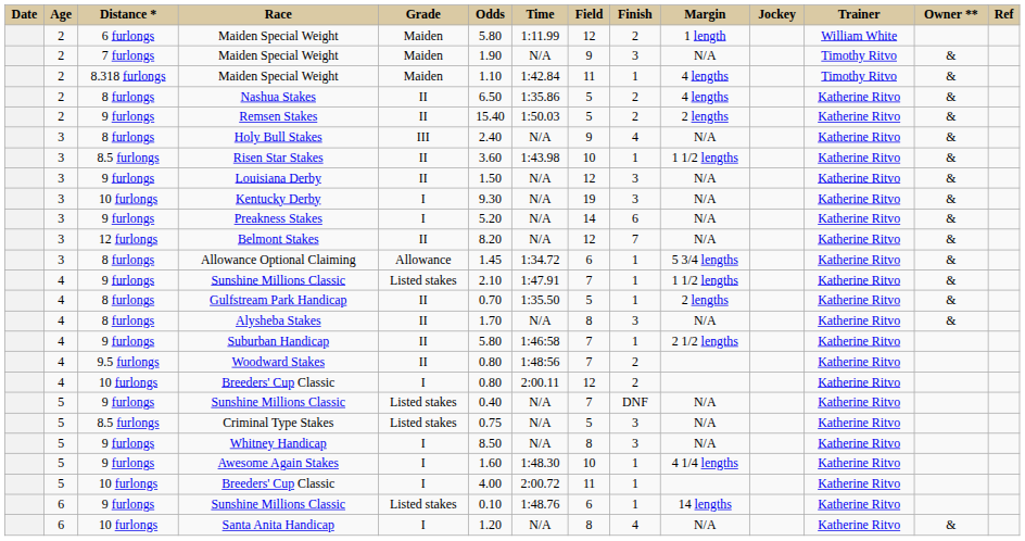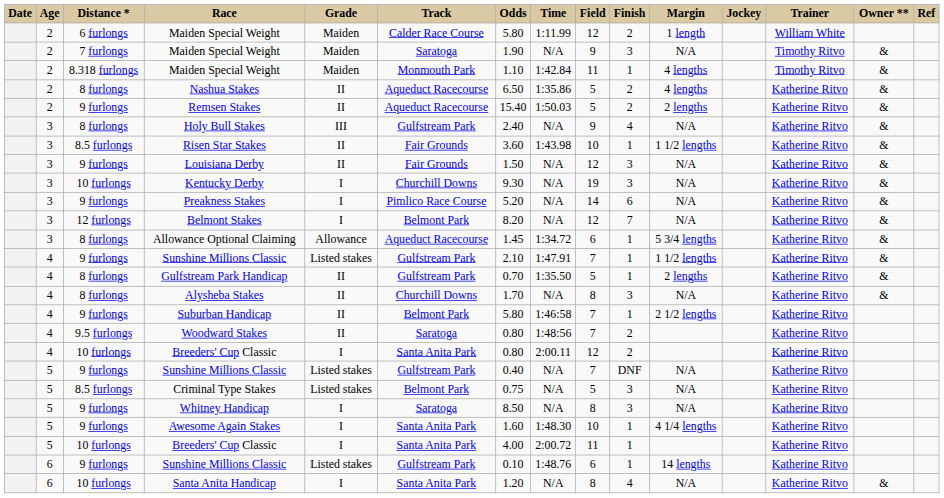 <table class = "wikitable sortable" style="text-align:center; width:100%">
 <tr>
 <th scope="col" style="background:#dacaa4;">Date</th>
 <th scope="col" class="unsortable" style="background:#dacaa4; text-align:center;">Age</th>
 <th scope="col" style="background:#dacaa4;">Distance *</th>
 <th scope="col" style="background:#dacaa4;">Race</th>
 <th scope="col" style="background:#dacaa4;">Grade</th>
+<th scope="col" style="background:#dacaa4;">Track</th>
 <th scope="col" style="background:#dacaa4;">Odds</th>
 <th scope="col" style="background:#dacaa4;">Time</th>
 <th scope="col" style="background:#dacaa4;">Field</th>
 <th scope="col" style="background:#dacaa4;">Finish</th>
 <th scope="col" style="background:#dacaa4;">Margin</th>
 <th scope="col" style="background:#dacaa4;">Jockey</th>
 <th scope="col" style="background:#dacaa4;">Trainer</th>
 <th scope="col" style="background:#dacaa4;">Owner **</th>
 <th scope="col" class="unsortable" style="background:#dacaa4;">Ref</th>
 </tr>
 <tr>
 <th scope="row" style="font-weight:normal;"></th>
 <td>2</td>
 <td>6 <a href='#'>furlongs</a></td>
 <td>Maiden Special Weight</td>
 <td>Maiden</td>
+<td><a href='#'>Calder Race Course</a></td>
 <td>5.80</td>
 <td>1:11.99</td>
 <td>12</td>
 <td>2</td>
 <td>1 <a href='#'>length</a></td>
 <td></td>
 <td><a href='#'>William White</a></td>
 <td></td>
 <td></td>
 </tr>
 <tr>
 <th scope="row" style="font-weight:normal;"></th>
 <td>2</td>
 <td>7 <a href='#'>furlongs</a></td>
 <td>Maiden Special Weight</td>
 <td>Maiden</td>
+<td><a href='#'>Saratoga</a></td>
 <td>1.90</td>
 <td>N/A</td>
 <td>9</td>
 <td>3</td>
 <td>N/A</td>
 <td></td>
 <td><a href='#'>Timothy Ritvo</a></td>
 <td> & </td>
 <td></td>
 </tr>
 <tr>
 <th scope="row" style="font-weight:normal;"></th>
 <td>2</td>
 <td>8.318 <a href='#'>furlongs</a></td>
 <td>Maiden Special Weight</td>
 <td>Maiden</td>
+<td><a href='#'>Monmouth Park</a></td>
 <td>1.10</td>
 <td>1:42.84</td>
 <td>11</td>
 <td>1</td>
 <td>4 <a href='#'>lengths</a></td>
 <td></td>
 <td><a href='#'>Timothy Ritvo</a></td>
 <td>  & </td>
 <td></td>
 </tr>
 <tr>
 <th scope="row" style="font-weight:normal;"></th>
 <td>2</td>
 <td>8 <a href='#'>furlongs</a></td>
 <td><a href='#'>Nashua Stakes</a></td>
 <td>II</td>
+<td><a href='#'>Aqueduct Racecourse</a></td>
 <td>6.50</td>
 <td>1:35.86</td>
 <td>5</td>
 <td>2</td>
 <td>4 <a href='#'>lengths</a></td>
 <td></td>
 <td><a href='#'>Katherine Ritvo</a></td>
 <td>  & </td>
 <td></td>
 </tr>
 <tr>
 <th scope="row" style="font-weight:normal;"></th>
 <td>2</td>
 <td>9 <a href='#'>furlongs</a></td>
 <td><a href='#'>Remsen Stakes</a></td>
 <td>II</td>
+<td><a href='#'>Aqueduct Racecourse</a></td>
 <td>15.40</td>
 <td>1:50.03</td>
 <td>5</td>
 <td>2</td>
 <td>2 <a href='#'>lengths</a></td>
 <td></td>
 <td><a href='#'>Katherine Ritvo</a></td>
 <td>  & </td>
 <td></td>
 </tr>
 <tr>
 <th scope="row" style="font-weight:normal;"></th>
 <td>3</td>
 <td>8 <a href='#'>furlongs</a></td>
 <td><a href='#'>Holy Bull Stakes</a></td>
 <td>III</td>
+<td><a href='#'>Gulfstream Park</a></td>
 <td>2.40</td>
 <td>N/A</td>
 <td>9</td>
 <td>4</td>
 <td>N/A</td>
 <td></td>
 <td><a href='#'>Katherine Ritvo</a></td>
 <td>  & </td>
 <td></td>
 </tr>
 <tr>
 <th scope="row" style="font-weight:normal;"></th>
 <td>3</td>
 <td>8.5 <a href='#'>furlongs</a></td>
 <td><a href='#'>Risen Star Stakes</a></td>
 <td>II</td>
+<td><a href='#'>Fair Grounds</a></td>
 <td>3.60</td>
 <td>1:43.98</td>
 <td>10</td>
 <td>1</td>
 <td>1 1/2 <a href='#'>lengths</a></td>
 <td></td>
 <td><a href='#'>Katherine Ritvo</a></td>
 <td>  & </td>
 <td></td>
 </tr>
 <tr>
 <th scope="row" style="font-weight:normal;"></th>
 <td>3</td>
 <td>9 <a href='#'>furlongs</a></td>
 <td><a href='#'>Louisiana Derby</a></td>
 <td>II</td>
+<td><a href='#'>Fair Grounds</a></td>
 <td>1.50</td>
 <td>N/A</td>
 <td>12</td>
 <td>3</td>
 <td>N/A</td>
 <td></td>
 <td><a href='#'>Katherine Ritvo</a></td>
 <td> & </td>
 <td></td>
 </tr>
 <tr>
 <th scope="row" style="font-weight:normal;"></th>
 <td>3</td>
 <td>10 <a href='#'>furlongs</a></td>
 <td><a href='#'>Kentucky Derby</a></td>
 <td>I</td>
+<td><a href='#'>Churchill Downs</a></td>
 <td>9.30</td>
 <td>N/A</td>
 <td>19</td>
 <td>3</td>
 <td>N/A</td>
 <td></td>
 <td><a href='#'>Katherine Ritvo</a></td>
 <td>  & </td>
 <td></td>
 </tr>
 <tr>
 <th scope="row" style="font-weight:normal;"></th>
 <td>3</td>
 <td>9 <a href='#'>furlongs</a></td>
 <td><a href='#'>Preakness Stakes</a></td>
 <td>I</td>
+<td><a href='#'>Pimlico Race Course</a></td>
 <td>5.20</td>
 <td>N/A</td>
 <td>14</td>
 <td>6</td>
 <td>N/A</td>
 <td></td>
 <td><a href='#'>Katherine Ritvo</a></td>
 <td>  & </td>
 <td></td>
 </tr>
 <tr>
 <th scope="row" style="font-weight:normal;"></th>
 <td>3</td>
 <td>12 <a href='#'>furlongs</a></td>
 <td><a href='#'>Belmont Stakes</a></td>
-<td>II</td>
+<td>I</td>
+<td><a href='#'>Belmont Park</a></td>
 <td>8.20</td>
 <td>N/A</td>
 <td>12</td>
 <td>7</td>
 <td>N/A</td>
 <td></td>
 <td><a href='#'>Katherine Ritvo</a></td>
 <td> & </td>
 <td></td>
 </tr>
 <tr>
 <th scope="row" style="font-weight:normal;"></th>
 <td>3</td>
 <td>8 <a href='#'>furlongs</a></td>
 <td>Allowance Optional Claiming</td>
 <td> Allowance</td>
+<td><a href='#'>Aqueduct Racecourse</a></td>
 <td>1.45</td>
 <td>1:34.72</td>
 <td>6</td>
 <td>1</td>
 <td>5 3/4 <a href='#'>lengths</a></td>
 <td></td>
 <td><a href='#'>Katherine Ritvo</a></td>
 <td>  & </td>
 <td></td>
 </tr>
 <tr>
 <th scope="row" style="font-weight:normal;"></th>
 <td>4</td>
 <td>9 <a href='#'>furlongs</a></td>
 <td><a href='#'>Sunshine Millions Classic</a></td>
 <td> Listed stakes</td>
+<td><a href='#'>Gulfstream Park</a></td>
 <td>2.10</td>
 <td>1:47.91</td>
 <td>7</td>
 <td>1</td>
 <td>1 1/2 <a href='#'>lengths</a></td>
 <td></td>
 <td><a href='#'>Katherine Ritvo</a></td>
 <td>  & </td>
 <td></td>
 </tr>
 <tr>
 <th scope="row" style="font-weight:normal;"></th>
 <td>4</td>
 <td>8 <a href='#'>furlongs</a></td>
 <td><a href='#'>Gulfstream Park Handicap</a></td>
 <td>II</td>
+<td><a href='#'>Gulfstream Park</a></td>
 <td>0.70</td>
 <td>1:35.50</td>
 <td>5</td>
 <td>1</td>
 <td>2 <a href='#'>lengths</a></td>
 <td></td>
 <td><a href='#'>Katherine Ritvo</a></td>
 <td>  & </td>
 <td></td>
 </tr>
 <tr>
 <th scope="row" style="font-weight:normal;"></th>
 <td>4</td>
 <td>8 <a href='#'>furlongs</a></td>
 <td><a href='#'>Alysheba Stakes</a></td>
 <td>II</td>
+<td><a href='#'>Churchill Downs</a></td>
 <td>1.70</td>
 <td>N/A</td>
 <td>8</td>
 <td>3</td>
 <td>N/A</td>
 <td></td>
 <td><a href='#'>Katherine Ritvo</a></td>
 <td>  & </td>
 <td></td>
 </tr>
 <tr>
 <th scope="row" style="font-weight:normal;"></th>
 <td>4</td>
 <td>9 <a href='#'>furlongs</a></td>
 <td><a href='#'>Suburban Handicap</a></td>
 <td>II</td>
+<td><a href='#'>Belmont Park</a></td>
 <td>5.80</td>
 <td>1:46:58</td>
 <td>7</td>
 <td>1</td>
 <td>2 1/2 <a href='#'>lengths</a></td>
 <td></td>
 <td><a href='#'>Katherine Ritvo</a></td>
 <td></td>
 <td></td>
 </tr>
 <tr>
 <th scope="row" style="font-weight:normal;"></th>
 <td>4</td>
 <td>9.5 <a href='#'>furlongs</a></td>
 <td><a href='#'>Woodward Stakes</a></td>
 <td>II</td>
+<td><a href='#'>Saratoga</a></td>
 <td>0.80</td>
 <td>1:48:56</td>
 <td>7</td>
 <td>2</td>
 <td></td>
 <td></td>
 <td><a href='#'>Katherine Ritvo</a></td>
 <td></td>
 <td></td>
 </tr>
 <tr>
 <th scope="row" style="font-weight:normal;"></th>
 <td>4</td>
 <td>10 <a href='#'>furlongs</a></td>
 <td><a href='#'>Breeders' Cup</a> Classic</td>
 <td>I</td>
+<td><a href='#'>Santa Anita Park</a></td>
 <td>0.80</td>
 <td>2:00.11</td>
 <td>12</td>
 <td>2</td>
 <td></td>
 <td></td>
 <td><a href='#'>Katherine Ritvo</a></td>
 <td></td>
 <td></td>
 </tr>
 <tr>
 <th scope="row" style="font-weight:normal;"></th>
 <td>5</td>
 <td>9 <a href='#'>furlongs</a></td>
 <td><a href='#'>Sunshine Millions Classic</a></td>
 <td> Listed stakes</td>
+<td><a href='#'>Gulfstream Park</a></td>
 <td>0.40</td>
 <td>N/A</td>
 <td>7</td>
 <td>DNF</td>
 <td>N/A</td>
 <td></td>
 <td><a href='#'>Katherine Ritvo</a></td>
 <td></td>
 <td></td>
 </tr>
 <tr>
 <th scope="row" style="font-weight:normal;"></th>
 <td>5</td>
 <td>8.5 <a href='#'>furlongs</a></td>
 <td>Criminal Type Stakes</td>
 <td> Listed stakes</td>
+<td><a href='#'>Belmont Park</a></td>
 <td>0.75</td>
 <td>N/A</td>
 <td>5</td>
 <td>3</td>
 <td>N/A</td>
 <td></td>
 <td><a href='#'>Katherine Ritvo</a></td>
 <td></td>
 <td></td>
 </tr>
 <tr>
 <th scope="row" style="font-weight:normal;"></th>
 <td>5</td>
 <td>9 <a href='#'>furlongs</a></td>
 <td><a href='#'>Whitney Handicap</a></td>
 <td>I</td>
+<td><a href='#'>Saratoga</a></td>
 <td>8.50</td>
 <td>N/A</td>
 <td>8</td>
 <td>3</td>
 <td>N/A</td>
 <td></td>
 <td><a href='#'>Katherine Ritvo</a></td>
 <td></td>
 <td></td>
 </tr>
 <tr>
 <th scope="row" style="font-weight:normal;"></th>
 <td>5</td>
 <td>9 <a href='#'>furlongs</a></td>
 <td><a href='#'>Awesome Again Stakes</a></td>
 <td>I</td>
+<td><a href='#'>Santa Anita Park</a></td>
 <td>1.60</td>
 <td>1:48.30</td>
 <td>10</td>
 <td>1</td>
 <td>4 1/4 <a href='#'>lengths</a></td>
 <td></td>
 <td><a href='#'>Katherine Ritvo</a></td>
 <td></td>
 <td></td>
 </tr>
 <tr>
 <th scope="row" style="font-weight:normal;"></th>
 <td>5</td>
 <td>10 <a href='#'>furlongs</a></td>
 <td><a href='#'>Breeders' Cup</a> Classic</td>
 <td>I</td>
+<td><a href='#'>Santa Anita Park</a></td>
 <td>4.00</td>
 <td>2:00.72</td>
 <td>11</td>
 <td>1</td>
 <td></td>
 <td></td>
 <td><a href='#'>Katherine Ritvo</a></td>
 <td></td>
 <td></td>
 </tr>
 <tr>
 <th scope="row" style="font-weight:normal;"></th>
 <td>6</td>
 <td>9 <a href='#'>furlongs</a></td>
 <td><a href='#'>Sunshine Millions Classic</a></td>
 <td> Listed stakes</td>
+<td><a href='#'>Gulfstream Park</a></td>
 <td>0.10</td>
 <td>1:48.76</td>
 <td>6</td>
 <td>1</td>
 <td>14 <a href='#'>lengths</a></td>
 <td></td>
 <td><a href='#'>Katherine Ritvo</a></td>
 <td></td>
 <td></td>
 </tr>
 <tr>
 <th scope="row" style="font-weight:normal;"></th>
 <td>6</td>
 <td>10 <a href='#'>furlongs</a></td>
 <td><a href='#'>Santa Anita Handicap</a></td>
 <td>I</td>
+<td><a href='#'>Santa Anita Park</a></td>
 <td>1.20</td>
 <td>N/A</td>
 <td>8</td>
 <td>4</td>
 <td>N/A</td>
 <td></td>
 <td><a href='#'>Katherine Ritvo</a></td>
 <td> & </td>
 <td></td>
 </tr>
 </table>
